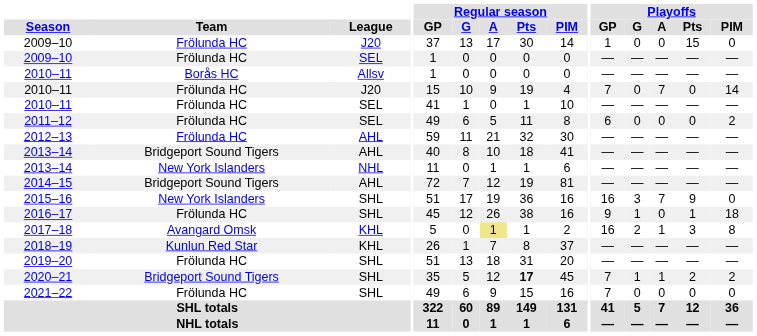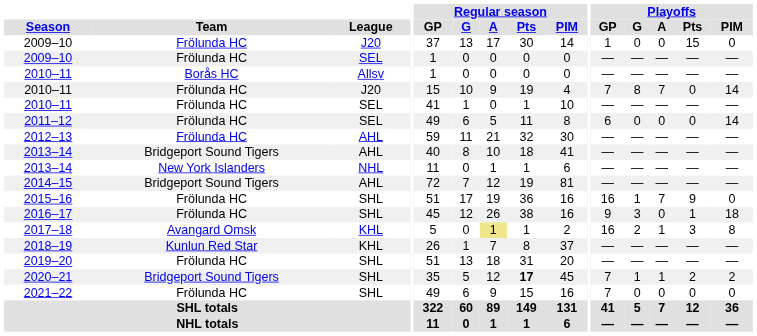 <table border="0" cellpadding="1" cellspacing="0" style="text-align:center; width:60em">
 <tr bgcolor="#e0e0e0">
 <th colspan="3" bgcolor="#ffffff"></th>
 <th rowspan="99" bgcolor="#ffffff"></th>
 <th colspan="5"><a href='#'>Regular season</a></th>
 <th rowspan="99" bgcolor="#ffffff"></th>
 <th colspan="5"><a href='#'>Playoffs</a></th>
 </tr>
 <tr bgcolor="#e0e0e0">
 <th><a href='#'>Season</a></th>
 <th>Team</th>
 <th>League</th>
 <th>GP</th>
 <th><a href='#'>G</a></th>
 <th><a href='#'>A</a></th>
 <th><a href='#'>Pts</a></th>
 <th><a href='#'>PIM</a></th>
 <th>GP</th>
 <th>G</th>
 <th>A</th>
 <th>Pts</th>
 <th>PIM</th>
 </tr>
 <tr>
 <td>2009–10</td>
 <td><a href='#'>Frölunda HC</a></td>
 <td><a href='#'>J20</a></td>
 <td>37</td>
 <td>13</td>
 <td>17</td>
 <td>30</td>
 <td>14</td>
 <td>1</td>
 <td>0</td>
 <td>0</td>
 <td>15</td>
 <td>0</td>
 </tr>
 <tr bgcolor="#f0f0f0">
 <td><a href='#'>2009–10</a></td>
 <td>Frölunda HC</td>
 <td><a href='#'>SEL</a></td>
 <td>1</td>
 <td>0</td>
 <td>0</td>
 <td>0</td>
 <td>0</td>
 <td>—</td>
 <td>—</td>
 <td>—</td>
 <td>—</td>
 <td>—</td>
 </tr>
 <tr>
 <td><a href='#'>2010–11</a></td>
 <td><a href='#'>Borås HC</a></td>
 <td><a href='#'>Allsv</a></td>
 <td>1</td>
 <td>0</td>
 <td>0</td>
 <td>0</td>
 <td>0</td>
 <td>—</td>
 <td>—</td>
 <td>—</td>
 <td>—</td>
 <td>—</td>
 </tr>
 <tr bgcolor="#f0f0f0">
 <td>2010–11</td>
 <td>Frölunda HC</td>
 <td>J20</td>
 <td>15</td>
 <td>10</td>
 <td>9</td>
 <td>19</td>
 <td>4</td>
 <td>7</td>
-<td>0</td>
+<td>8</td>
 <td>7</td>
 <td>0</td>
 <td>14</td>
 </tr>
 <tr>
 <td><a href='#'>2010–11</a></td>
 <td>Frölunda HC</td>
 <td>SEL</td>
 <td>41</td>
 <td>1</td>
 <td>0</td>
 <td>1</td>
 <td>10</td>
 <td>—</td>
 <td>—</td>
 <td>—</td>
 <td>—</td>
 <td>—</td>
 </tr>
 <tr bgcolor="#f0f0f0">
 <td><a href='#'>2011–12</a></td>
 <td>Frölunda HC</td>
 <td>SEL</td>
 <td>49</td>
 <td>6</td>
 <td>5</td>
 <td>11</td>
 <td>8</td>
 <td>6</td>
 <td>0</td>
 <td>0</td>
 <td>0</td>
-<td>2</td>
+<td>14</td>
 </tr>
 <tr>
 <td><a href='#'>2012–13</a></td>
 <td><a href='#'>Frölunda HC</a></td>
 <td><a href='#'>AHL</a></td>
 <td>59</td>
 <td>11</td>
 <td>21</td>
 <td>32</td>
 <td>30</td>
 <td>—</td>
 <td>—</td>
 <td>—</td>
 <td>—</td>
 <td>—</td>
 </tr>
 <tr bgcolor="#f0f0f0">
 <td><a href='#'>2013–14</a></td>
 <td>Bridgeport Sound Tigers</td>
 <td>AHL</td>
 <td>40</td>
 <td>8</td>
 <td>10</td>
 <td>18</td>
 <td>41</td>
 <td>—</td>
 <td>—</td>
 <td>—</td>
 <td>—</td>
 <td>—</td>
 </tr>
 <tr>
 <td><a href='#'>2013–14</a></td>
 <td><a href='#'>New York Islanders</a></td>
 <td><a href='#'>NHL</a></td>
 <td>11</td>
 <td>0</td>
 <td>1</td>
 <td>1</td>
 <td>6</td>
 <td>—</td>
 <td>—</td>
 <td>—</td>
 <td>—</td>
 <td>—</td>
 </tr>
 <tr bgcolor="#f0f0f0">
 <td><a href='#'>2014–15</a></td>
 <td>Bridgeport Sound Tigers</td>
 <td>AHL</td>
 <td>72</td>
 <td>7</td>
 <td>12</td>
 <td>19</td>
 <td>81</td>
 <td>—</td>
 <td>—</td>
 <td>—</td>
 <td>—</td>
 <td>—</td>
 </tr>
 <tr>
 <td><a href='#'>2015–16</a></td>
-<td><a href='#'>New York Islanders</a></td>
+<td>Frölunda HC</td>
 <td>SHL</td>
 <td>51</td>
 <td>17</td>
 <td>19</td>
 <td>36</td>
 <td>16</td>
 <td>16</td>
-<td>3</td>
+<td>1</td>
 <td>7</td>
 <td>9</td>
 <td>0</td>
 </tr>
 <tr bgcolor="#f0f0f0">
 <td><a href='#'>2016–17</a></td>
 <td>Frölunda HC</td>
 <td>SHL</td>
 <td>45</td>
 <td>12</td>
 <td>26</td>
 <td>38</td>
 <td>16</td>
 <td>9</td>
-<td>1</td>
+<td>3</td>
 <td>0</td>
 <td>1</td>
 <td>18</td>
 </tr>
 <tr>
 <td><a href='#'>2017–18</a></td>
 <td><a href='#'>Avangard Omsk</a></td>
 <td><a href='#'>KHL</a></td>
 <td>5</td>
 <td>0</td>
 <td style="background: khaki;">1</td>
 <td>1</td>
 <td>2</td>
 <td>16</td>
 <td>2</td>
 <td>1</td>
 <td>3</td>
 <td>8</td>
 </tr>
 <tr bgcolor="#f0f0f0">
 <td><a href='#'>2018–19</a></td>
 <td><a href='#'>Kunlun Red Star</a></td>
 <td>KHL</td>
 <td>26</td>
 <td>1</td>
 <td>7</td>
 <td>8</td>
 <td>37</td>
 <td>—</td>
 <td>—</td>
 <td>—</td>
 <td>—</td>
 <td>—</td>
 </tr>
 <tr>
 <td><a href='#'>2019–20</a></td>
 <td>Frölunda HC</td>
 <td>SHL</td>
 <td>51</td>
 <td>13</td>
 <td>18</td>
 <td>31</td>
 <td>20</td>
 <td>—</td>
 <td>—</td>
 <td>—</td>
 <td>—</td>
 <td>—</td>
 </tr>
 <tr bgcolor="#f0f0f0">
 <td><a href='#'>2020–21</a></td>
 <td><a href='#'>Bridgeport Sound Tigers</a></td>
 <td>SHL</td>
 <td>35</td>
 <td>5</td>
 <td>12</td>
 <td><strong>17</strong></td>
 <td>45</td>
 <td>7</td>
 <td>1</td>
 <td>1</td>
 <td>2</td>
 <td>2</td>
 </tr>
 <tr>
 <td><a href='#'>2021–22</a></td>
 <td>Frölunda HC</td>
 <td>SHL</td>
 <td>49</td>
 <td>6</td>
 <td>9</td>
 <td>15</td>
 <td>16</td>
 <td>7</td>
 <td>0</td>
 <td>0</td>
 <td>0</td>
 <td>0</td>
 </tr>
 <tr bgcolor="#e0e0e0">
 <th colspan="3">SHL totals</th>
 <th>322</th>
 <th>60</th>
 <th>89</th>
 <th>149</th>
 <th>131</th>
 <th>41</th>
 <th>5</th>
 <th>7</th>
 <th>12</th>
 <th>36</th>
 </tr>
 <tr bgcolor="#e0e0e0">
 <th colspan="3">NHL totals</th>
 <th>11</th>
 <th>0</th>
 <th>1</th>
 <th>1</th>
 <th>6</th>
 <th>—</th>
 <th>—</th>
 <th>—</th>
 <th>—</th>
 <th>—</th>
 </tr>
 </table>
